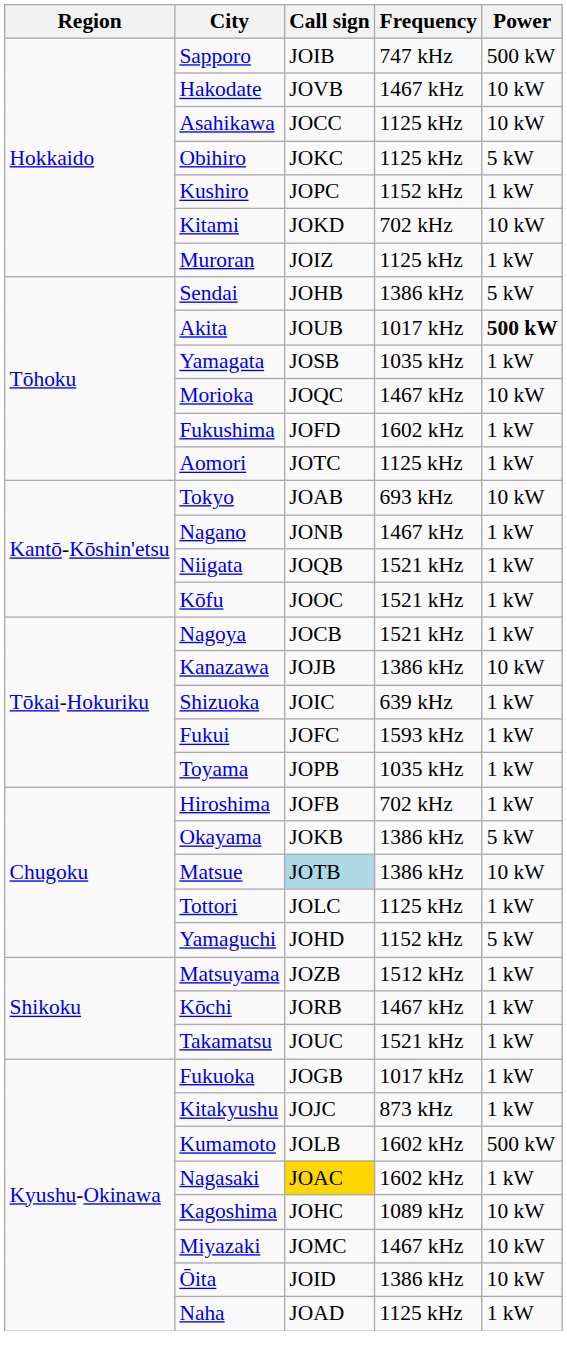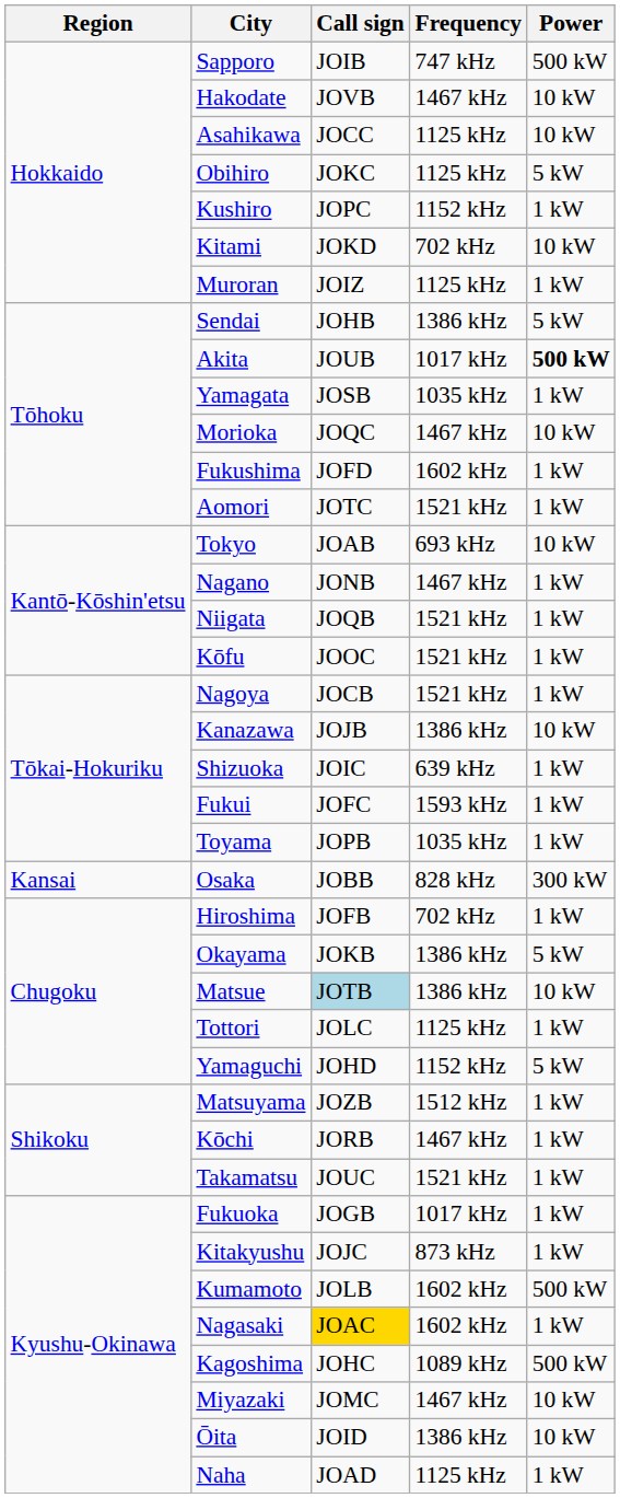 <table class="wikitable">
 <tr>
 <th>Region</th>
 <th>City</th>
 <th>Call sign</th>
 <th>Frequency</th>
 <th>Power</th>
 </tr>
 <tr>
 <td rowspan="7"><a href='#'>Hokkaido</a></td>
 <td><a href='#'>Sapporo</a></td>
 <td>JOIB</td>
 <td>747 kHz</td>
 <td>500 kW</td>
 </tr>
 <tr>
 <td><a href='#'>Hakodate</a></td>
 <td>JOVB</td>
 <td>1467 kHz</td>
 <td>10 kW</td>
 </tr>
 <tr>
 <td><a href='#'>Asahikawa</a></td>
 <td>JOCC</td>
 <td>1125 kHz</td>
 <td>10 kW</td>
 </tr>
 <tr>
 <td><a href='#'>Obihiro</a></td>
 <td>JOKC</td>
 <td>1125 kHz</td>
 <td>5 kW</td>
 </tr>
 <tr>
 <td><a href='#'>Kushiro</a></td>
 <td>JOPC</td>
 <td>1152 kHz</td>
 <td>1 kW</td>
 </tr>
 <tr>
 <td><a href='#'>Kitami</a></td>
 <td>JOKD</td>
 <td>702 kHz</td>
 <td>10 kW</td>
 </tr>
 <tr>
 <td><a href='#'>Muroran</a></td>
 <td>JOIZ</td>
 <td>1125 kHz</td>
 <td>1 kW</td>
 </tr>
 <tr>
 <td rowspan="6"><a href='#'>Tōhoku</a></td>
 <td><a href='#'>Sendai</a></td>
 <td>JOHB</td>
 <td>1386 kHz</td>
 <td>5 kW</td>
 </tr>
 <tr>
 <td><a href='#'>Akita</a></td>
 <td>JOUB</td>
 <td>1017 kHz</td>
 <td><strong>500 kW</strong></td>
 </tr>
 <tr>
 <td><a href='#'>Yamagata</a></td>
 <td>JOSB</td>
 <td>1035 kHz</td>
 <td>1 kW</td>
 </tr>
 <tr>
 <td><a href='#'>Morioka</a></td>
 <td>JOQC</td>
 <td>1467 kHz</td>
 <td>10 kW</td>
 </tr>
 <tr>
 <td><a href='#'>Fukushima</a></td>
 <td>JOFD</td>
 <td>1602 kHz</td>
 <td>1 kW</td>
 </tr>
 <tr>
 <td><a href='#'>Aomori</a></td>
 <td>JOTC</td>
-<td>1125 kHz</td>
+<td>1521 kHz</td>
 <td>1 kW</td>
 </tr>
 <tr>
 <td rowspan="4"><a href='#'>Kantō</a>-<a href='#'>Kōshin'etsu</a></td>
 <td><a href='#'>Tokyo</a></td>
 <td>JOAB</td>
 <td>693 kHz</td>
 <td>10 kW</td>
 </tr>
 <tr>
 <td><a href='#'>Nagano</a></td>
 <td>JONB</td>
 <td>1467 kHz</td>
 <td>1 kW</td>
 </tr>
 <tr>
 <td><a href='#'>Niigata</a></td>
 <td>JOQB</td>
 <td>1521 kHz</td>
 <td>1 kW</td>
 </tr>
 <tr>
 <td><a href='#'>Kōfu</a></td>
 <td>JOOC</td>
 <td>1521 kHz</td>
 <td>1 kW</td>
 </tr>
 <tr>
 <td rowspan="5"><a href='#'>Tōkai</a>-<a href='#'>Hokuriku</a></td>
 <td><a href='#'>Nagoya</a></td>
 <td>JOCB</td>
 <td>1521 kHz</td>
 <td>1 kW</td>
 </tr>
 <tr>
 <td><a href='#'>Kanazawa</a></td>
 <td>JOJB</td>
 <td>1386 kHz</td>
 <td>10 kW</td>
 </tr>
 <tr>
 <td><a href='#'>Shizuoka</a></td>
 <td>JOIC</td>
 <td>639 kHz</td>
 <td>1 kW</td>
 </tr>
 <tr>
 <td><a href='#'>Fukui</a></td>
 <td>JOFC</td>
 <td>1593 kHz</td>
 <td>1 kW</td>
 </tr>
 <tr>
 <td><a href='#'>Toyama</a></td>
 <td>JOPB</td>
 <td>1035 kHz</td>
 <td>1 kW</td>
+</tr>
+<tr>
+<td><a href='#'>Kansai</a></td>
+<td><a href='#'>Osaka</a></td>
+<td>JOBB</td>
+<td>828 kHz</td>
+<td>300 kW</td>
 </tr>
 <tr>
 <td rowspan="5"><a href='#'>Chugoku</a></td>
 <td><a href='#'>Hiroshima</a></td>
 <td>JOFB</td>
 <td>702 kHz</td>
 <td>1 kW</td>
 </tr>
 <tr>
 <td><a href='#'>Okayama</a></td>
 <td>JOKB</td>
 <td>1386 kHz</td>
 <td>5 kW</td>
 </tr>
 <tr>
 <td><a href='#'>Matsue</a></td>
 <td style="background: lightblue;">JOTB</td>
 <td>1386 kHz</td>
 <td>10 kW</td>
 </tr>
 <tr>
 <td><a href='#'>Tottori</a></td>
 <td>JOLC</td>
 <td>1125 kHz</td>
 <td>1 kW</td>
 </tr>
 <tr>
 <td><a href='#'>Yamaguchi</a></td>
 <td>JOHD</td>
 <td>1152 kHz</td>
 <td>5 kW</td>
 </tr>
 <tr>
 <td rowspan="3"><a href='#'>Shikoku</a></td>
 <td><a href='#'>Matsuyama</a></td>
 <td>JOZB</td>
 <td>1512 kHz</td>
 <td>1 kW</td>
 </tr>
 <tr>
 <td><a href='#'>Kōchi</a></td>
 <td>JORB</td>
 <td>1467 kHz</td>
 <td>1 kW</td>
 </tr>
 <tr>
 <td><a href='#'>Takamatsu</a></td>
 <td>JOUC</td>
 <td>1521 kHz</td>
 <td>1 kW</td>
 </tr>
 <tr>
 <td rowspan="8"><a href='#'>Kyushu</a>-<a href='#'>Okinawa</a></td>
 <td><a href='#'>Fukuoka</a></td>
 <td>JOGB</td>
 <td>1017 kHz</td>
 <td>1 kW</td>
 </tr>
 <tr>
 <td><a href='#'>Kitakyushu</a></td>
 <td>JOJC</td>
 <td>873 kHz</td>
 <td>1 kW</td>
 </tr>
 <tr>
 <td><a href='#'>Kumamoto</a></td>
 <td>JOLB</td>
 <td>1602 kHz</td>
 <td>500 kW</td>
 </tr>
 <tr>
 <td><a href='#'>Nagasaki</a></td>
 <td style="background: gold;">JOAC</td>
 <td>1602 kHz</td>
 <td>1 kW</td>
 </tr>
 <tr>
 <td><a href='#'>Kagoshima</a></td>
 <td>JOHC</td>
 <td>1089 kHz</td>
-<td>10 kW</td>
+<td>500 kW</td>
 </tr>
 <tr>
 <td><a href='#'>Miyazaki</a></td>
 <td>JOMC</td>
 <td>1467 kHz</td>
 <td>10 kW</td>
 </tr>
 <tr>
 <td><a href='#'>Ōita</a></td>
 <td>JOID</td>
 <td>1386 kHz</td>
 <td>10 kW</td>
 </tr>
 <tr>
 <td><a href='#'>Naha</a></td>
 <td>JOAD</td>
 <td>1125 kHz</td>
 <td>1 kW</td>
 </tr>
 </table>
